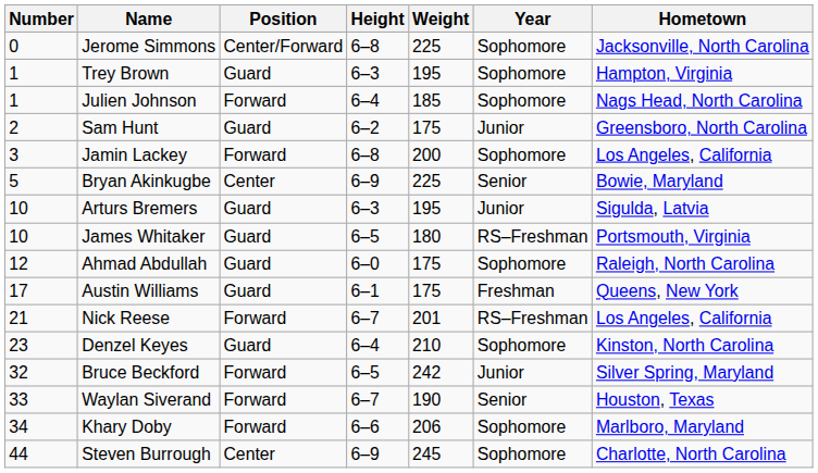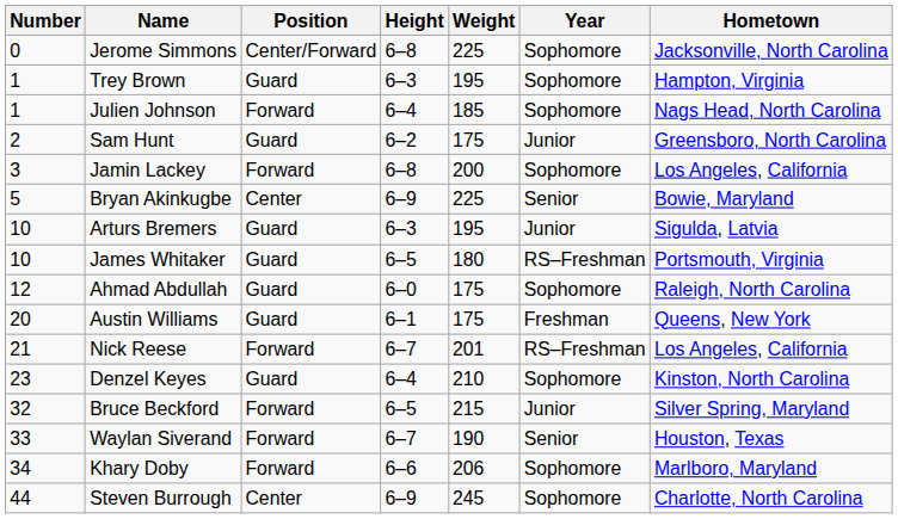 <table class="wikitable sortable" style="font-size: 95%;">
 <tr>
 <th>Number</th>
 <th>Name</th>
 <th>Position</th>
 <th>Height</th>
 <th>Weight</th>
 <th>Year</th>
 <th>Hometown</th>
 </tr>
 <tr>
 <td>0</td>
 <td>Jerome Simmons</td>
 <td>Center/Forward</td>
 <td>6–8</td>
 <td>225</td>
 <td>Sophomore</td>
 <td><a href='#'>Jacksonville, North Carolina</a></td>
 </tr>
 <tr>
 <td>1</td>
 <td>Trey Brown</td>
 <td>Guard</td>
 <td>6–3</td>
 <td>195</td>
 <td>Sophomore</td>
 <td><a href='#'>Hampton, Virginia</a></td>
 </tr>
 <tr>
 <td>1</td>
 <td>Julien Johnson</td>
 <td>Forward</td>
 <td>6–4</td>
 <td>185</td>
 <td>Sophomore</td>
 <td><a href='#'>Nags Head, North Carolina</a></td>
 </tr>
 <tr>
 <td>2</td>
 <td>Sam Hunt</td>
 <td>Guard</td>
 <td>6–2</td>
 <td>175</td>
 <td>Junior</td>
 <td><a href='#'>Greensboro, North Carolina</a></td>
 </tr>
 <tr>
 <td>3</td>
 <td>Jamin Lackey</td>
 <td>Forward</td>
 <td>6–8</td>
 <td>200</td>
 <td>Sophomore</td>
 <td><a href='#'>Los Angeles</a>, <a href='#'>California</a></td>
 </tr>
 <tr>
 <td>5</td>
 <td>Bryan Akinkugbe</td>
 <td>Center</td>
 <td>6–9</td>
 <td>225</td>
 <td>Senior</td>
 <td><a href='#'>Bowie, Maryland</a></td>
 </tr>
 <tr>
 <td>10</td>
 <td>Arturs Bremers</td>
 <td>Guard</td>
 <td>6–3</td>
 <td>195</td>
 <td>Junior</td>
 <td><a href='#'>Sigulda</a>, <a href='#'>Latvia</a></td>
 </tr>
 <tr>
 <td>10</td>
 <td>James Whitaker</td>
 <td>Guard</td>
 <td>6–5</td>
 <td>180</td>
 <td>RS–Freshman</td>
 <td><a href='#'>Portsmouth, Virginia</a></td>
 </tr>
 <tr>
 <td>12</td>
 <td>Ahmad Abdullah</td>
 <td>Guard</td>
 <td>6–0</td>
 <td>175</td>
 <td>Sophomore</td>
 <td><a href='#'>Raleigh, North Carolina</a></td>
 </tr>
 <tr>
-<td>17</td>
+<td>20</td>
 <td>Austin Williams</td>
 <td>Guard</td>
 <td>6–1</td>
 <td>175</td>
 <td>Freshman</td>
 <td><a href='#'>Queens</a>, <a href='#'>New York</a></td>
 </tr>
 <tr>
 <td>21</td>
 <td>Nick Reese</td>
 <td>Forward</td>
 <td>6–7</td>
 <td>201</td>
 <td>RS–Freshman</td>
 <td><a href='#'>Los Angeles</a>, <a href='#'>California</a></td>
 </tr>
 <tr>
 <td>23</td>
 <td>Denzel Keyes</td>
 <td>Guard</td>
 <td>6–4</td>
 <td>210</td>
 <td>Sophomore</td>
 <td><a href='#'>Kinston, North Carolina</a></td>
 </tr>
 <tr>
 <td>32</td>
 <td>Bruce Beckford</td>
 <td>Forward</td>
 <td>6–5</td>
-<td>242</td>
+<td>215</td>
 <td>Junior</td>
 <td><a href='#'>Silver Spring, Maryland</a></td>
 </tr>
 <tr>
 <td>33</td>
 <td>Waylan Siverand</td>
 <td>Forward</td>
 <td>6–7</td>
 <td>190</td>
 <td>Senior</td>
 <td><a href='#'>Houston</a>, <a href='#'>Texas</a></td>
 </tr>
 <tr>
 <td>34</td>
 <td>Khary Doby</td>
 <td>Forward</td>
 <td>6–6</td>
 <td>206</td>
 <td>Sophomore</td>
 <td><a href='#'>Marlboro, Maryland</a></td>
 </tr>
 <tr>
 <td>44</td>
 <td>Steven Burrough</td>
 <td>Center</td>
 <td>6–9</td>
 <td>245</td>
 <td>Sophomore</td>
 <td><a href='#'>Charlotte, North Carolina</a></td>
 </tr>
 </table>
